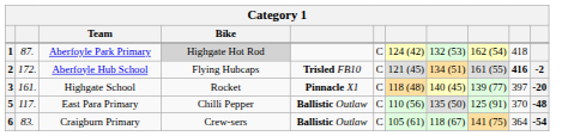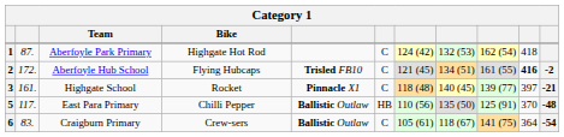 <table class="wikitable collapsible collapsed" style="font-size: 85%; text-align:center">
 <tr>
 <th colspan="11" width="500"><big>Category 1</big></th>
 </tr>
 <tr>
 <th valign="middle" width="5"></th>
 <th valign="middle" width="5"></th>
 <th valign="middle" width="150">Team</th>
 <th valign="middle" width="160">Bike</th>
 <th valign="middle" width="100"></th>
 <th valign="middle" width="6"></th>
 <th><a href='#'></a><br></th>
 <th><a href='#'></a><br></th>
 <th><a href='#'></a><br></th>
 <th valign="middle" width="4"></th>
 <th width="5" valign="middle"></th>
 </tr>
 <tr>
 </tr>
 <tr style="border-top:2px solid #aaaaaa">
 <th>1</th>
 <td><em>87.</em></td>
 <td> <a href='#'>Aberfoyle Park Primary</a></td>
-<td style="background: lightgrey;">Highgate Hot Rod</td>
+<td>Highgate Hot Rod</td>
 <td></td>
 <td>C</td>
 <td bgcolor="#FFFFBF">124 (42)</td>
 <td bgcolor="#dfffdf">132 (53)</td>
 <td bgcolor="#FFFFBF">162 (54)</td>
 <td>418</td>
 <th></th>
 </tr>
 <tr>
 <th>2</th>
 <td><em>172.</em></td>
 <td> <a href='#'>Aberfoyle Hub School</a></td>
 <td>Flying Hubcaps</td>
 <td><strong>Trisled</strong> <em>FB10</em></td>
 <td>C</td>
 <td bgcolor="#dfdfdf">121 (45)</td>
 <td bgcolor="#ffdf9f">134 (51)</td>
 <td bgcolor="#dfdfdf">161 (55)</td>
 <td><strong>416</strong></td>
 <th>-2</th>
 </tr>
 <tr>
 <th>3</th>
 <td><em>161.</em></td>
 <td> Highgate School</td>
 <td>Rocket</td>
 <td><strong>Pinnacle</strong> <em>X1</em></td>
 <td>C</td>
 <td bgcolor="#ffdf9f">118 (48)</td>
 <td bgcolor="#FFFFBF">140 (45)</td>
 <td bgcolor="#dfffdf">139 (77)</td>
 <td>397</td>
-<th>-20</th>
+<th>-21</th>
 </tr>
 <tr>
 <th>5</th>
 <td><em>117.</em></td>
 <td> East Para Primary</td>
 <td>Chilli Pepper</td>
 <td><strong>Ballistic</strong> <em>Outlaw</em></td>
-<td>C</td>
+<td>HB</td>
 <td bgcolor="#dfffdf">110 (56)</td>
 <td bgcolor="#dfdfdf">135 (50)</td>
 <td bgcolor="#dfffdf">125 (91)</td>
 <td>370</td>
 <th>-48</th>
 </tr>
 <tr>
 <th>6</th>
 <td><em>83.</em></td>
 <td> Craigburn Primary</td>
 <td>Crew-sers</td>
 <td><strong>Ballistic</strong> <em>Outlaw</em></td>
 <td>C</td>
 <td bgcolor="#dfffdf">105 (61)</td>
 <td bgcolor="#dfffdf">118 (67)</td>
 <td bgcolor="#ffdf9f">141 (75)</td>
 <td>364</td>
 <th>-54</th>
 </tr>
 </table>
